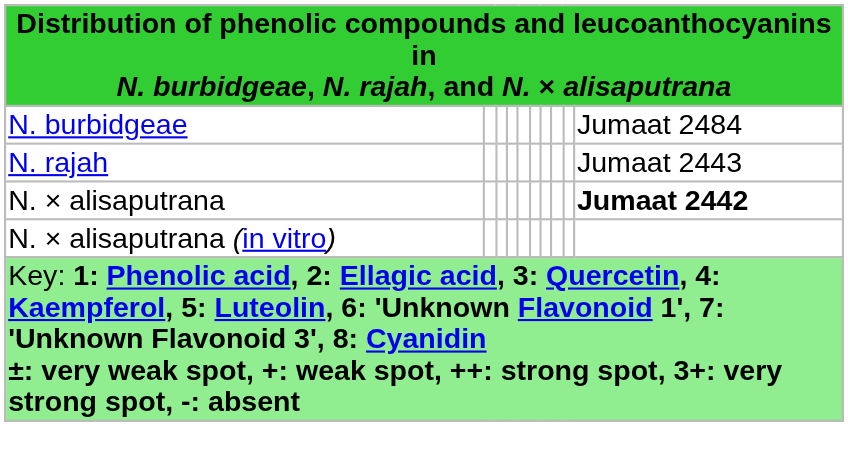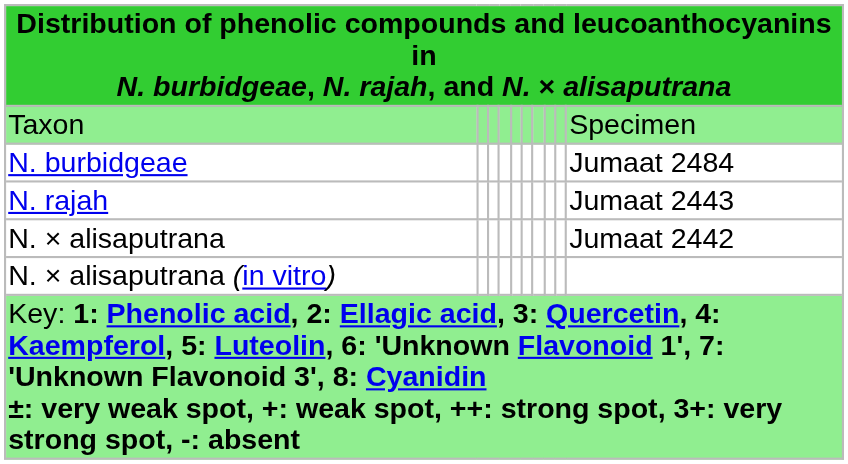 <table cellpadding="1" border="1" style="float: left; margin: 0em 1em 1em 0em; width: 400px; border: 1px #bbbbbb solid; border-collapse: collapse; font-size: 85%;">
 <tr align="center" bgcolor=limegreen>
 <td colspan="10"><strong>Distribution of phenolic compounds and leucoanthocyanins in<br><em>N. burbidgeae</em>,  <em>N. rajah</em>, and <em>N.</em> × <em>alisaputrana<strong><em></td>
+</tr>
+<tr align="left" bgcolor=lightgreen>
+<td></strong>Taxon<strong></td>
+<td></td>
+<td></td>
+<td></td>
+<td></td>
+<td></td>
+<td></td>
+<td></td>
+<td></td>
+<td></strong>Specimen<strong></td>
 </tr>
 <tr align="left" bgcolor=#ffffff>
 <td></em><a href='#'>N. burbidgeae</a><em></td>
 <td></td>
 <td></td>
 <td></td>
 <td></td>
 <td></td>
 <td></td>
 <td></td>
 <td></td>
 <td></em>Jumaat 2484<em></td>
 </tr>
 <tr align="left" bgcolor=#ffffff>
 <td></em><a href='#'>N. rajah</a><em></td>
 <td></td>
 <td></td>
 <td></td>
 <td></td>
 <td></td>
 <td></td>
 <td></td>
 <td></td>
 <td></em>Jumaat 2443<em></td>
 </tr>
 <tr align="left" bgcolor=#ffffff>
 <td></em>N. × alisaputrana<em></td>
 <td></td>
 <td></td>
 <td></td>
 <td></td>
 <td></td>
 <td></td>
 <td></td>
 <td></td>
-<td><strong></em>Jumaat 2442<em></strong></td>
+<td></em>Jumaat 2442<em></td>
 </tr>
 <tr align="left" bgcolor=#ffffff>
 <td></em>N. × alisaputrana<em> (</em><a href='#'>in vitro</a><em>)</td>
 <td></td>
 <td></td>
 <td></td>
 <td></td>
 <td></td>
 <td></td>
 <td></td>
 <td></td>
 </tr>
 <tr align="left" bgcolor=lightgreen>
 <td colspan="10"></strong>Key:<strong> 1: <a href='#'>Phenolic acid</a>, 2: <a href='#'>Ellagic acid</a>, 3: <a href='#'>Quercetin</a>, 4: <a href='#'>Kaempferol</a>, 5: <a href='#'>Luteolin</a>, 6: 'Unknown <a href='#'>Flavonoid</a> 1', 7: 'Unknown Flavonoid 3', 8: <a href='#'>Cyanidin</a><br>±: very weak spot, +: weak spot, ++: strong spot, 3+: very strong spot, -: absent</td>
 </tr>
 </table>
